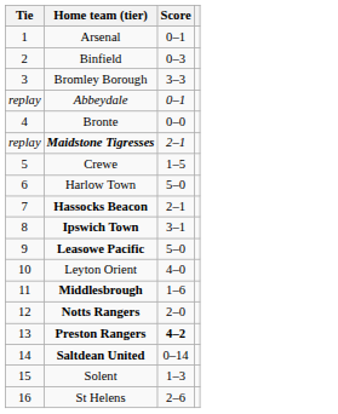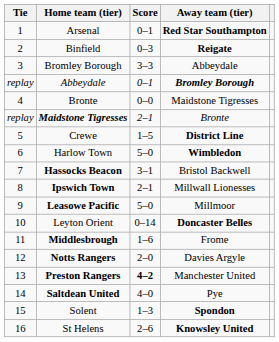 <table class="wikitable" style="text-align:center; font-size:85%">
 <tr>
 <th>Tie</th>
 <th>Home team (tier)</th>
 <th>Score</th>
+<th>Away team (tier)</th>
 <th></th>
 </tr>
 <tr>
 <td align="center">1</td>
 <td>Arsenal</td>
 <td align="center">0–1 </td>
+<td><strong>Red Star Southampton</strong></td>
 <td></td>
 </tr>
 <tr>
 <td align="center">2</td>
 <td>Binfield</td>
 <td align="center">0–3</td>
+<td><strong>Reigate</strong></td>
 <td></td>
 </tr>
 <tr>
 <td align="center">3</td>
 <td>Bromley Borough</td>
 <td align="center">3–3 </td>
+<td>Abbeydale</td>
 <td></td>
 </tr>
 <tr>
 <td align="center"><em>replay</em></td>
 <td><em>Abbeydale</em></td>
 <td align="center"><em>0–1</em></td>
+<td><strong><em>Bromley Borough</em></strong></td>
 <td></td>
 </tr>
 <tr>
 <td align="center">4</td>
 <td>Bronte</td>
 <td align="center">0–0 </td>
+<td>Maidstone Tigresses</td>
 <td></td>
 </tr>
 <tr>
 <td align="center"><em>replay</em></td>
 <td><strong><em>Maidstone Tigresses</em></strong></td>
 <td align="center"><em>2–1</em></td>
+<td><em>Bronte</em></td>
 <td></td>
 </tr>
 <tr>
 <td align="center">5</td>
 <td>Crewe</td>
 <td align="center">1–5</td>
+<td><strong>District Line</strong></td>
 <td></td>
 </tr>
 <tr>
 <td align="center">6</td>
 <td>Harlow Town</td>
 <td align="center">5–0</td>
+<td><strong>Wimbledon</strong></td>
 <td></td>
 </tr>
 <tr>
 <td align="center">7</td>
 <td><strong>Hassocks Beacon</strong></td>
-<td align="center">2–1</td>
+<td align="center">3–1</td>
+<td>Bristol Backwell</td>
 <td></td>
 </tr>
 <tr>
 <td align="center">8</td>
 <td><strong>Ipswich Town</strong></td>
-<td align="center">3–1</td>
+<td align="center">2–1</td>
+<td>Millwall Lionesses</td>
 <td></td>
 </tr>
 <tr>
 <td align="center">9</td>
 <td><strong>Leasowe Pacific</strong></td>
 <td align="center">5–0</td>
+<td>Millmoor</td>
 <td></td>
 </tr>
 <tr>
 <td align="center">10</td>
 <td>Leyton Orient</td>
-<td align="center">4–0</td>
+<td align="center">0–14</td>
+<td><strong>Doncaster Belles</strong></td>
 <td></td>
 </tr>
 <tr>
 <td align="center">11</td>
 <td><strong>Middlesbrough</strong></td>
 <td align="center">1–6</td>
+<td>Frome</td>
 <td></td>
 </tr>
 <tr>
 <td align="center">12</td>
 <td><strong>Notts Rangers</strong></td>
 <td align="center">2–0</td>
+<td>Davies Argyle</td>
 <td></td>
 </tr>
 <tr>
 <td align="center">13</td>
 <td><strong>Preston Rangers</strong></td>
 <td align="center"><strong>4–2</strong></td>
+<td>Manchester United</td>
 <td></td>
 </tr>
 <tr>
 <td align="center">14</td>
 <td><strong>Saltdean United</strong></td>
-<td align="center">0–14</td>
+<td align="center">4–0</td>
+<td>Pye</td>
 <td></td>
 </tr>
 <tr>
 <td align="center">15</td>
 <td>Solent</td>
 <td align="center">1–3</td>
+<td><strong>Spondon</strong></td>
 <td></td>
 </tr>
 <tr>
 <td align="center">16</td>
 <td>St Helens</td>
 <td align="center">2–6</td>
+<td><strong>Knowsley United</strong></td>
 <td></td>
 </tr>
 </table>
